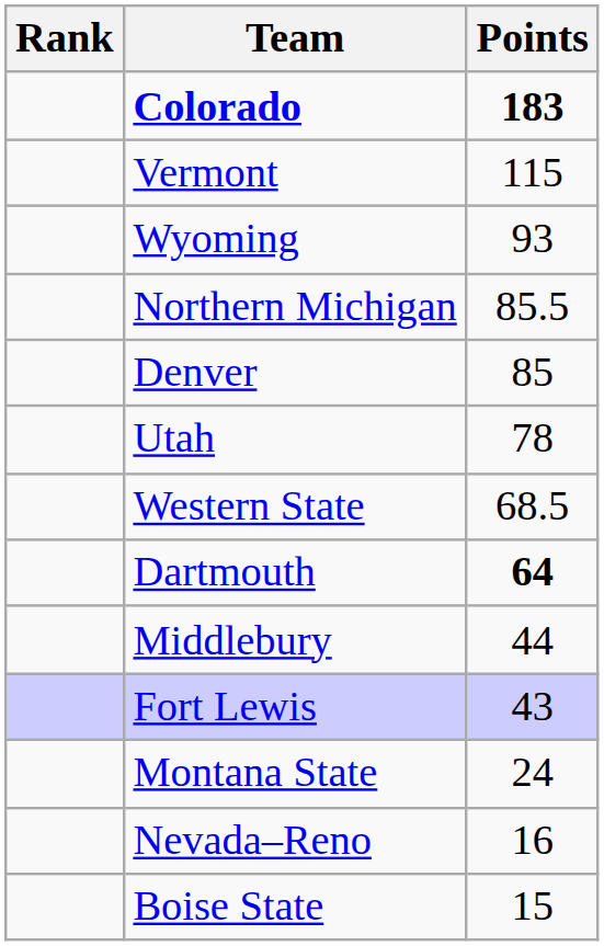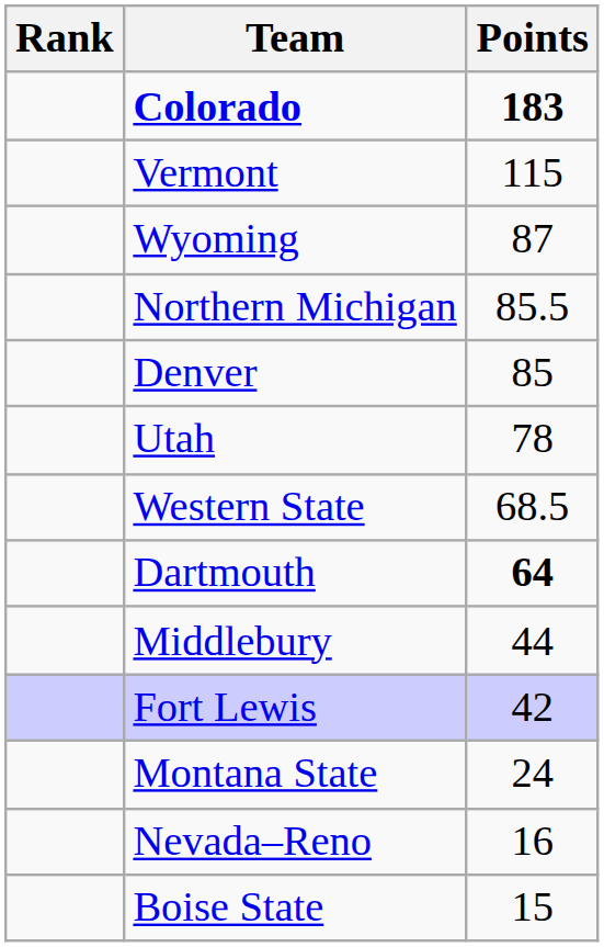 <table class="wikitable sortable" style="text-align:center">
 <tr>
 <th>Rank</th>
 <th>Team</th>
 <th>Points</th>
 </tr>
 <tr>
 <td></td>
 <td align=left><strong><a href='#'>Colorado</a></strong></td>
 <td><strong>183</strong></td>
 </tr>
 <tr>
 <td></td>
 <td align=left><a href='#'>Vermont</a></td>
 <td>115</td>
 </tr>
 <tr>
 <td></td>
 <td align=left><a href='#'>Wyoming</a></td>
-<td>93</td>
+<td>87</td>
 </tr>
 <tr>
 <td></td>
 <td align=left><a href='#'>Northern Michigan</a></td>
 <td>85.5</td>
 </tr>
 <tr>
 <td></td>
 <td align=left><a href='#'>Denver</a></td>
 <td>85</td>
 </tr>
 <tr>
 <td></td>
 <td align=left><a href='#'>Utah</a></td>
 <td>78</td>
 </tr>
 <tr>
 <td></td>
 <td align=left><a href='#'>Western State</a></td>
 <td>68.5</td>
 </tr>
 <tr>
 <td></td>
 <td align=left><a href='#'>Dartmouth</a></td>
 <td><strong>64</strong></td>
 </tr>
 <tr>
 <td></td>
 <td align=left><a href='#'>Middlebury</a></td>
 <td>44</td>
 </tr>
 <tr style="background:#ccccff">
 <td></td>
 <td align=left><a href='#'>Fort Lewis</a></td>
-<td>43</td>
+<td>42</td>
 </tr>
 <tr>
 <td></td>
 <td align=left><a href='#'>Montana State</a></td>
 <td>24</td>
 </tr>
 <tr>
 <td></td>
 <td align=left><a href='#'>Nevada–Reno</a></td>
 <td>16</td>
 </tr>
 <tr>
 <td></td>
 <td align=left><a href='#'>Boise State</a></td>
 <td>15</td>
 </tr>
 </table>
